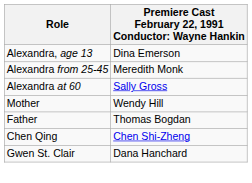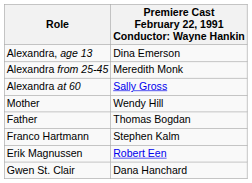 <table class="wikitable">
 <tr>
 <th>Role</th>
 <th>Premiere Cast<br>February 22, 1991<br>Conductor: Wayne Hankin</th>
 </tr>
 <tr>
 <td>Alexandra, <em>age 13</em></td>
 <td>Dina Emerson</td>
 </tr>
 <tr>
 <td>Alexandra <em>from 25-45</em></td>
 <td>Meredith Monk</td>
 </tr>
 <tr>
 <td>Alexandra <em>at 60</em></td>
 <td><a href='#'>Sally Gross</a></td>
 </tr>
 <tr>
 <td>Mother</td>
 <td>Wendy Hill</td>
 </tr>
 <tr>
 <td>Father</td>
 <td>Thomas Bogdan</td>
 </tr>
 <tr>
-<td>Chen Qing</td>
-<td><a href='#'>Chen Shi-Zheng</a></td>
+<td>Franco Hartmann</td>
+<td>Stephen Kalm</td>
+</tr>
+<tr>
+<td>Erik Magnussen</td>
+<td><a href='#'>Robert Een</a></td>
 </tr>
 <tr>
 <td>Gwen St. Clair</td>
 <td>Dana Hanchard</td>
 </tr>
 </table>
